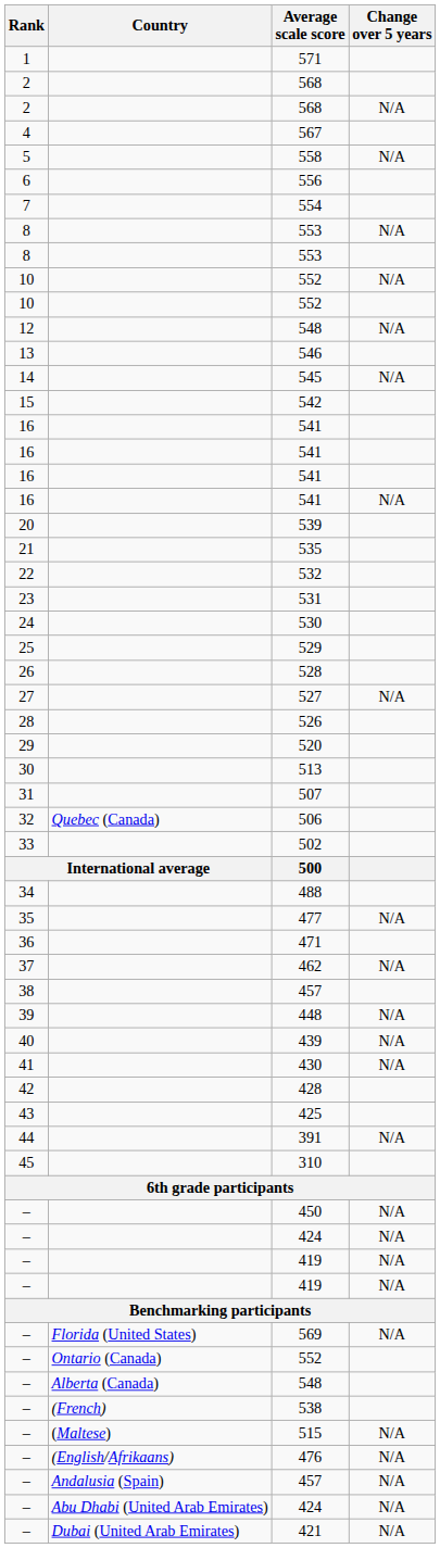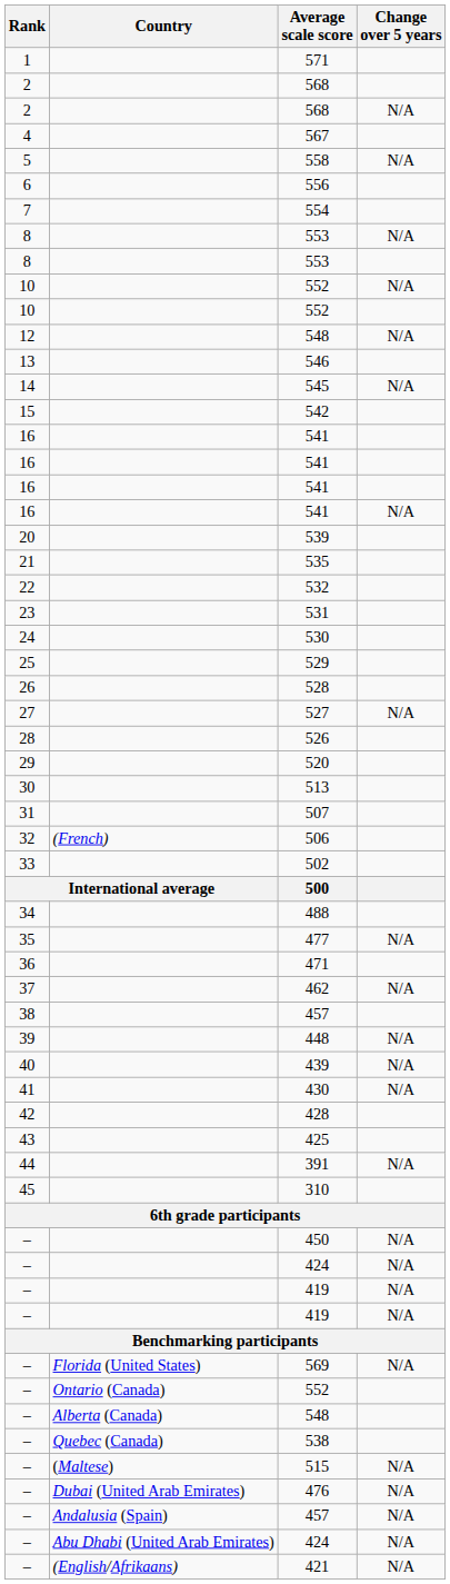 <table class="wikitable sortable" style="text-align:center;">
 <tr>
 <th>Rank</th>
 <th>Country</th>
 <th>Average<br>scale score</th>
 <th>Change<br>over 5 years</th>
 </tr>
 <tr>
 <td>1</td>
 <td style="text-align:left;"></td>
 <td>571</td>
 <td></td>
 </tr>
 <tr>
 <td>2</td>
 <td style="text-align:left;"></td>
 <td>568</td>
 <td></td>
 </tr>
 <tr>
 <td>2</td>
 <td style="text-align:left;"></td>
 <td>568</td>
 <td>N/A</td>
 </tr>
 <tr>
 <td>4</td>
 <td style="text-align:left;"></td>
 <td>567</td>
 <td></td>
 </tr>
 <tr>
 <td>5</td>
 <td style="text-align:left;"></td>
 <td>558</td>
 <td>N/A</td>
 </tr>
 <tr>
 <td>6</td>
 <td style="text-align:left;"></td>
 <td>556</td>
 <td></td>
 </tr>
 <tr>
 <td>7</td>
 <td style="text-align:left;"></td>
 <td>554</td>
 <td></td>
 </tr>
 <tr>
 <td>8</td>
 <td style="text-align:left;"></td>
 <td>553</td>
 <td>N/A</td>
 </tr>
 <tr>
 <td>8</td>
 <td style="text-align:left;"></td>
 <td>553</td>
 <td></td>
 </tr>
 <tr>
 <td>10</td>
 <td style="text-align:left;"></td>
 <td>552</td>
 <td>N/A</td>
 </tr>
 <tr>
 <td>10</td>
 <td style="text-align:left;"></td>
 <td>552</td>
 <td></td>
 </tr>
 <tr>
 <td>12</td>
 <td style="text-align:left;"></td>
 <td>548</td>
 <td>N/A</td>
 </tr>
 <tr>
 <td>13</td>
 <td style="text-align:left;"></td>
 <td>546</td>
 <td></td>
 </tr>
 <tr>
 <td>14</td>
 <td style="text-align:left;"></td>
 <td>545</td>
 <td>N/A</td>
 </tr>
 <tr>
 <td>15</td>
 <td style="text-align:left;"></td>
 <td>542</td>
 <td></td>
 </tr>
 <tr>
 <td>16</td>
 <td style="text-align:left;"></td>
 <td>541</td>
 <td></td>
 </tr>
 <tr>
 <td>16</td>
 <td style="text-align:left;"></td>
 <td>541</td>
 <td></td>
 </tr>
 <tr>
 <td>16</td>
 <td style="text-align:left;"></td>
 <td>541</td>
 <td></td>
 </tr>
 <tr>
 <td>16</td>
 <td style="text-align:left;"></td>
 <td>541</td>
 <td>N/A</td>
 </tr>
 <tr>
 <td>20</td>
 <td style="text-align:left;"></td>
 <td>539</td>
 <td></td>
 </tr>
 <tr>
 <td>21</td>
 <td style="text-align:left;"></td>
 <td>535</td>
 <td></td>
 </tr>
 <tr>
 <td>22</td>
 <td style="text-align:left;"></td>
 <td>532</td>
 <td></td>
 </tr>
 <tr>
 <td>23</td>
 <td style="text-align:left;"></td>
 <td>531</td>
 <td></td>
 </tr>
 <tr>
 <td>24</td>
 <td style="text-align:left;"></td>
 <td>530</td>
 <td></td>
 </tr>
 <tr>
 <td>25</td>
 <td style="text-align:left;"></td>
 <td>529</td>
 <td></td>
 </tr>
 <tr>
 <td>26</td>
 <td style="text-align:left;"></td>
 <td>528</td>
 <td></td>
 </tr>
 <tr>
 <td>27</td>
 <td style="text-align:left;"></td>
 <td>527</td>
 <td>N/A</td>
 </tr>
 <tr>
 <td>28</td>
 <td style="text-align:left;"></td>
 <td>526</td>
 <td></td>
 </tr>
 <tr>
 <td>29</td>
 <td style="text-align:left;"></td>
 <td>520</td>
 <td></td>
 </tr>
 <tr>
 <td>30</td>
 <td style="text-align:left;"></td>
 <td>513</td>
 <td></td>
 </tr>
 <tr>
 <td>31</td>
 <td style="text-align:left;"></td>
 <td>507</td>
 <td></td>
 </tr>
 <tr>
 <td>32</td>
-<td style="text-align:left;"> <em><a href='#'>Quebec</a></em> (<a href='#'>Canada</a>)</td>
+<td style="text-align:left;"> <em>(<a href='#'>French</a>)</em></td>
 <td>506</td>
 <td></td>
 </tr>
 <tr>
 <td>33</td>
 <td style="text-align:left;"></td>
 <td>502</td>
 <td></td>
 </tr>
 <tr>
 <th colspan="2">International average</th>
 <th>500</th>
 <th></th>
 </tr>
 <tr>
 <td>34</td>
 <td style="text-align:left;"></td>
 <td>488</td>
 <td></td>
 </tr>
 <tr>
 <td>35</td>
 <td style="text-align:left;"></td>
 <td>477</td>
 <td>N/A</td>
 </tr>
 <tr>
 <td>36</td>
 <td style="text-align:left;"></td>
 <td>471</td>
 <td></td>
 </tr>
 <tr>
 <td>37</td>
 <td style="text-align:left;"></td>
 <td>462</td>
 <td>N/A</td>
 </tr>
 <tr>
 <td>38</td>
 <td style="text-align:left;"></td>
 <td>457</td>
 <td></td>
 </tr>
 <tr>
 <td>39</td>
 <td style="text-align:left;"></td>
 <td>448</td>
 <td>N/A</td>
 </tr>
 <tr>
 <td>40</td>
 <td style="text-align:left;"></td>
 <td>439</td>
 <td>N/A</td>
 </tr>
 <tr>
 <td>41</td>
 <td style="text-align:left;"></td>
 <td>430</td>
 <td>N/A</td>
 </tr>
 <tr>
 <td>42</td>
 <td style="text-align:left;"></td>
 <td>428</td>
 <td></td>
 </tr>
 <tr>
 <td>43</td>
 <td style="text-align:left;"></td>
 <td>425</td>
 <td></td>
 </tr>
 <tr>
 <td>44</td>
 <td style="text-align:left;"></td>
 <td>391</td>
 <td>N/A</td>
 </tr>
 <tr>
 <td>45</td>
 <td style="text-align:left;"></td>
 <td>310</td>
 <td></td>
 </tr>
 <tr>
 <th colspan="4">6th grade participants</th>
 </tr>
 <tr>
 <td>–</td>
 <td style="text-align:left;"></td>
 <td>450</td>
 <td>N/A</td>
 </tr>
 <tr>
 <td>–</td>
 <td style="text-align:left;"></td>
 <td>424</td>
 <td>N/A</td>
 </tr>
 <tr>
 <td>–</td>
 <td style="text-align:left;"></td>
 <td>419</td>
 <td>N/A</td>
 </tr>
 <tr>
 <td>–</td>
 <td style="text-align:left;"></td>
 <td>419</td>
 <td>N/A</td>
 </tr>
 <tr>
 <th colspan="4">Benchmarking participants</th>
 </tr>
 <tr>
 <td>–</td>
 <td style="text-align:left;"> <em><a href='#'>Florida</a></em> (<a href='#'>United States</a>)</td>
 <td>569</td>
 <td>N/A</td>
 </tr>
 <tr>
 <td>–</td>
 <td style="text-align:left;"> <em><a href='#'>Ontario</a></em> (<a href='#'>Canada</a>)</td>
 <td>552</td>
 <td></td>
 </tr>
 <tr>
 <td>–</td>
 <td style="text-align:left;"> <em><a href='#'>Alberta</a></em> (<a href='#'>Canada</a>)</td>
 <td>548</td>
 <td></td>
 </tr>
 <tr>
 <td>–</td>
-<td style="text-align:left;"> <em>(<a href='#'>French</a>)</em></td>
+<td style="text-align:left;"> <em><a href='#'>Quebec</a></em> (<a href='#'>Canada</a>)</td>
 <td>538</td>
 <td></td>
 </tr>
 <tr>
 <td>–</td>
 <td style="text-align:left;"> (<a href='#'><em>Maltese</em></a>)</td>
 <td>515</td>
 <td>N/A</td>
 </tr>
 <tr>
 <td>–</td>
-<td style="text-align:left;"> <em>(<a href='#'>English</a>/<a href='#'>Afrikaans</a>)</em></td>
+<td style="text-align:left;"> <em><a href='#'>Dubai</a></em> (<a href='#'>United Arab Emirates</a>)</td>
 <td>476</td>
 <td>N/A</td>
 </tr>
 <tr>
 <td>–</td>
 <td style="text-align:left;"> <em><a href='#'>Andalusia</a></em> (<a href='#'>Spain</a>)</td>
 <td>457</td>
 <td>N/A</td>
 </tr>
 <tr>
 <td>–</td>
 <td style="text-align:left;"> <em><a href='#'>Abu Dhabi</a></em> (<a href='#'>United Arab Emirates</a>)</td>
 <td>424</td>
 <td>N/A</td>
 </tr>
 <tr>
 <td>–</td>
-<td style="text-align:left;"> <em><a href='#'>Dubai</a></em> (<a href='#'>United Arab Emirates</a>)</td>
+<td style="text-align:left;"> <em>(<a href='#'>English</a>/<a href='#'>Afrikaans</a>)</em></td>
 <td>421</td>
 <td>N/A</td>
 </tr>
 </table>
